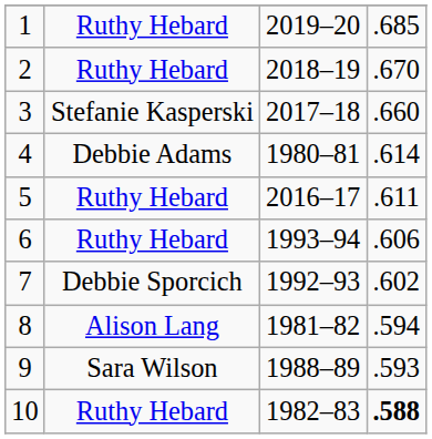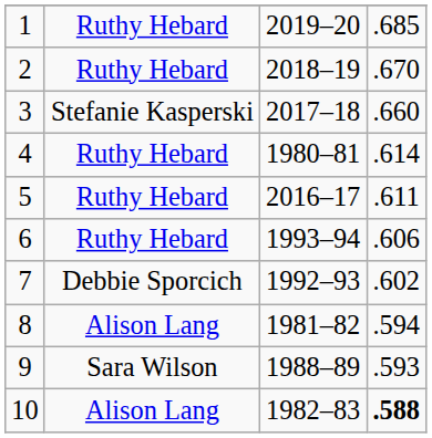 <table class="wikitable">
 <tr>
 </tr>
 <tr align=center>
 <td>1</td>
 <td><a href='#'>Ruthy Hebard</a></td>
 <td>2019–20</td>
 <td>.685</td>
 </tr>
 <tr align=center>
 <td>2</td>
 <td><a href='#'>Ruthy Hebard</a></td>
 <td>2018–19</td>
 <td>.670</td>
 </tr>
 <tr align=center>
 <td>3</td>
 <td>Stefanie Kasperski</td>
 <td>2017–18</td>
 <td>.660</td>
 </tr>
 <tr align=center>
 <td>4</td>
-<td>Debbie Adams</td>
+<td><a href='#'>Ruthy Hebard</a></td>
 <td>1980–81</td>
 <td>.614</td>
 </tr>
 <tr align=center>
 <td>5</td>
 <td><a href='#'>Ruthy Hebard</a></td>
 <td>2016–17</td>
 <td>.611</td>
 </tr>
 <tr align=center>
 <td>6</td>
 <td><a href='#'>Ruthy Hebard</a></td>
 <td>1993–94</td>
 <td>.606</td>
 </tr>
 <tr align=center>
 <td>7</td>
 <td>Debbie Sporcich</td>
 <td>1992–93</td>
 <td>.602</td>
 </tr>
 <tr align=center>
 <td>8</td>
 <td><a href='#'>Alison Lang</a></td>
 <td>1981–82</td>
 <td>.594</td>
 </tr>
 <tr align=center>
 <td>9</td>
 <td>Sara Wilson</td>
 <td>1988–89</td>
 <td>.593</td>
 </tr>
 <tr align=center>
 <td>10</td>
-<td><a href='#'>Ruthy Hebard</a></td>
+<td><a href='#'>Alison Lang</a></td>
 <td>1982–83</td>
 <td><strong>.588</strong></td>
 </tr>
 </table>
